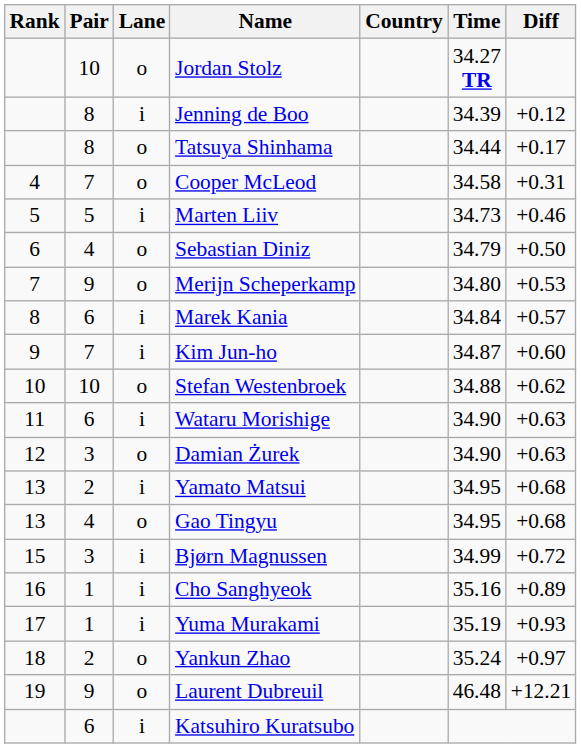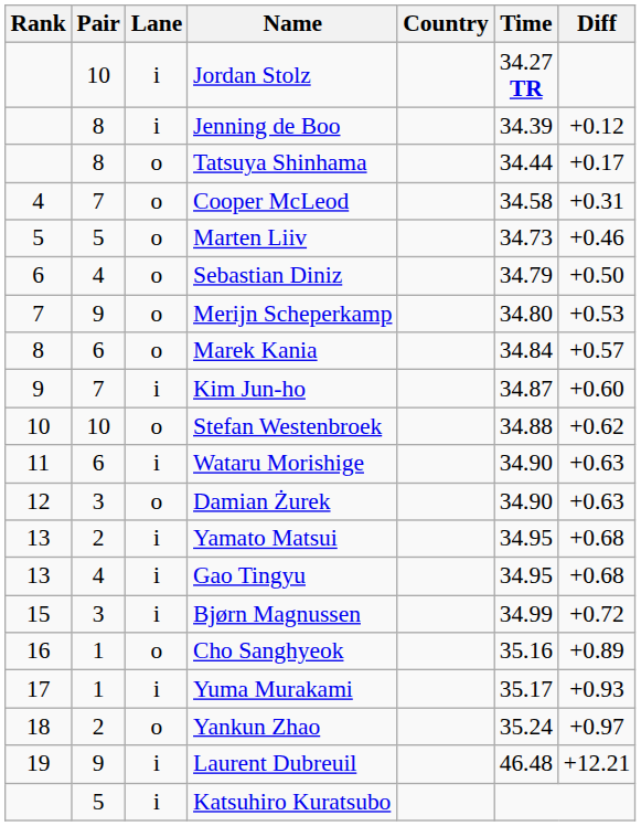 <table class="wikitable sortable" style="text-align:center">
 <tr>
 <th>Rank</th>
 <th>Pair</th>
 <th>Lane</th>
 <th>Name</th>
 <th>Country</th>
 <th>Time</th>
 <th>Diff</th>
 </tr>
 <tr>
 <td></td>
 <td>10</td>
-<td>o</td>
+<td>i</td>
 <td align=left><a href='#'>Jordan Stolz</a></td>
 <td align=left></td>
 <td>34.27<br><strong><a href='#'>TR</a></strong></td>
 <td></td>
 </tr>
 <tr>
 <td></td>
 <td>8</td>
 <td>i</td>
 <td align=left><a href='#'>Jenning de Boo</a></td>
 <td align=left></td>
 <td>34.39</td>
 <td>+0.12</td>
 </tr>
 <tr>
 <td></td>
 <td>8</td>
 <td>o</td>
 <td align=left><a href='#'>Tatsuya Shinhama</a></td>
 <td align=left></td>
 <td>34.44</td>
 <td>+0.17</td>
 </tr>
 <tr>
 <td>4</td>
 <td>7</td>
 <td>o</td>
 <td align=left><a href='#'>Cooper McLeod</a></td>
 <td align=left></td>
 <td>34.58</td>
 <td>+0.31</td>
 </tr>
 <tr>
 <td>5</td>
 <td>5</td>
-<td>i</td>
+<td>o</td>
 <td align=left><a href='#'>Marten Liiv</a></td>
 <td align=left></td>
 <td>34.73</td>
 <td>+0.46</td>
 </tr>
 <tr>
 <td>6</td>
 <td>4</td>
 <td>o</td>
 <td align=left><a href='#'>Sebastian Diniz</a></td>
 <td align=left></td>
 <td>34.79</td>
 <td>+0.50</td>
 </tr>
 <tr>
 <td>7</td>
 <td>9</td>
 <td>o</td>
 <td align=left><a href='#'>Merijn Scheperkamp</a></td>
 <td align=left></td>
 <td>34.80</td>
 <td>+0.53</td>
 </tr>
 <tr>
 <td>8</td>
 <td>6</td>
-<td>i</td>
+<td>o</td>
 <td align=left><a href='#'>Marek Kania</a></td>
 <td align=left></td>
 <td>34.84</td>
 <td>+0.57</td>
 </tr>
 <tr>
 <td>9</td>
 <td>7</td>
 <td>i</td>
 <td align=left><a href='#'>Kim Jun-ho</a></td>
 <td align=left></td>
 <td>34.87</td>
 <td>+0.60</td>
 </tr>
 <tr>
 <td>10</td>
 <td>10</td>
 <td>o</td>
 <td align=left><a href='#'>Stefan Westenbroek</a></td>
 <td align=left></td>
 <td>34.88</td>
 <td>+0.62</td>
 </tr>
 <tr>
 <td>11</td>
 <td>6</td>
 <td>i</td>
 <td align=left><a href='#'>Wataru Morishige</a></td>
 <td align=left></td>
 <td>34.90</td>
 <td>+0.63</td>
 </tr>
 <tr>
 <td>12</td>
 <td>3</td>
 <td>o</td>
 <td align=left><a href='#'>Damian Żurek</a></td>
 <td align=left></td>
 <td>34.90</td>
 <td>+0.63</td>
 </tr>
 <tr>
 <td>13</td>
 <td>2</td>
 <td>i</td>
 <td align=left><a href='#'>Yamato Matsui</a></td>
 <td align=left></td>
 <td>34.95</td>
 <td>+0.68</td>
 </tr>
 <tr>
 <td>13</td>
 <td>4</td>
-<td>o</td>
+<td>i</td>
 <td align=left><a href='#'>Gao Tingyu</a></td>
 <td align=left></td>
 <td>34.95</td>
 <td>+0.68</td>
 </tr>
 <tr>
 <td>15</td>
 <td>3</td>
 <td>i</td>
 <td align=left><a href='#'>Bjørn Magnussen</a></td>
 <td align=left></td>
 <td>34.99</td>
 <td>+0.72</td>
 </tr>
 <tr>
 <td>16</td>
 <td>1</td>
-<td>i</td>
+<td>o</td>
 <td align=left><a href='#'>Cho Sanghyeok</a></td>
 <td align=left></td>
 <td>35.16</td>
 <td>+0.89</td>
 </tr>
 <tr>
 <td>17</td>
 <td>1</td>
 <td>i</td>
 <td align=left><a href='#'>Yuma Murakami</a></td>
 <td align=left></td>
-<td>35.19</td>
+<td>35.17</td>
 <td>+0.93</td>
 </tr>
 <tr>
 <td>18</td>
 <td>2</td>
 <td>o</td>
 <td align=left><a href='#'>Yankun Zhao</a></td>
 <td align=left></td>
 <td>35.24</td>
 <td>+0.97</td>
 </tr>
 <tr>
 <td>19</td>
 <td>9</td>
-<td>o</td>
+<td>i</td>
 <td align=left><a href='#'>Laurent Dubreuil</a></td>
 <td align=left></td>
 <td>46.48</td>
 <td>+12.21</td>
 </tr>
 <tr>
 <td></td>
-<td>6</td>
+<td>5</td>
 <td>i</td>
 <td align=left><a href='#'>Katsuhiro Kuratsubo</a></td>
 <td align=left></td>
 <td colspan=2></td>
 </tr>
 </table>
